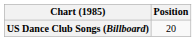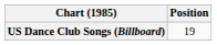 <table class="wikitable sortable plainrowheaders">
 <tr>
 <th scope="col">Chart (1985)</th>
 <th scope="col">Position</th>
 </tr>
 <tr>
 <th scope="row">US Dance Club Songs (<em>Billboard</em>)</th>
-<td align="center">20</td>
+<td align="center">19</td>
 </tr>
 </table>
